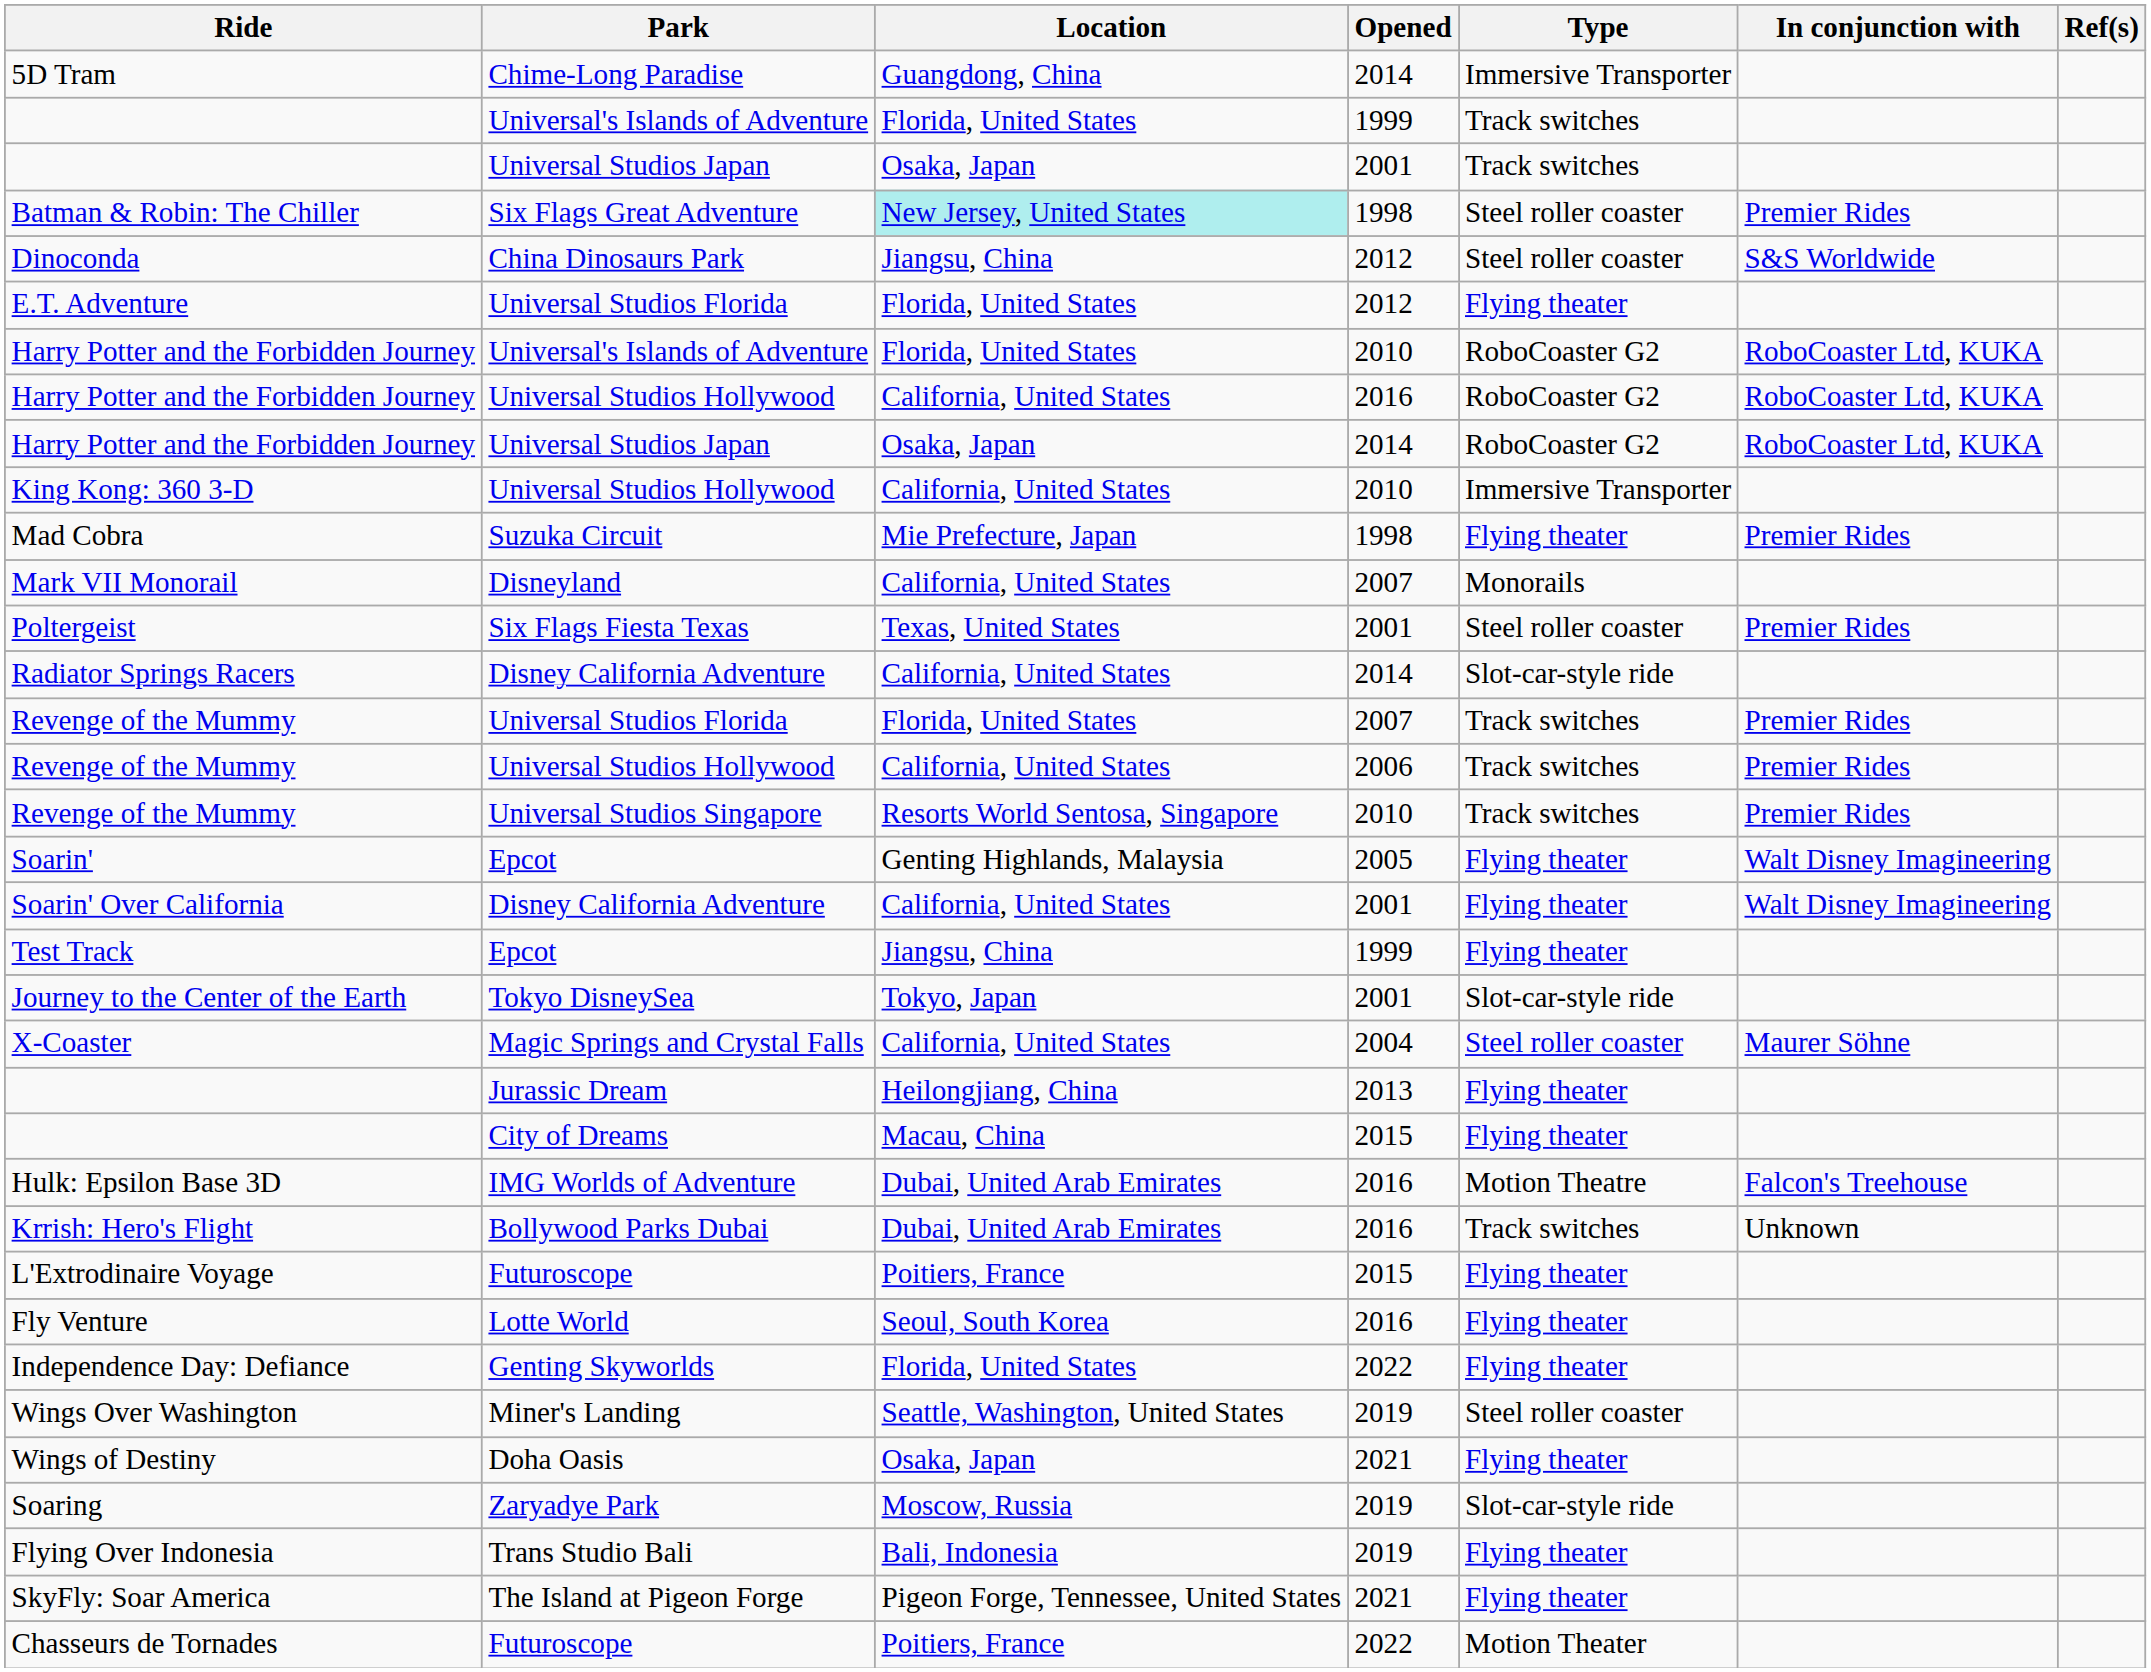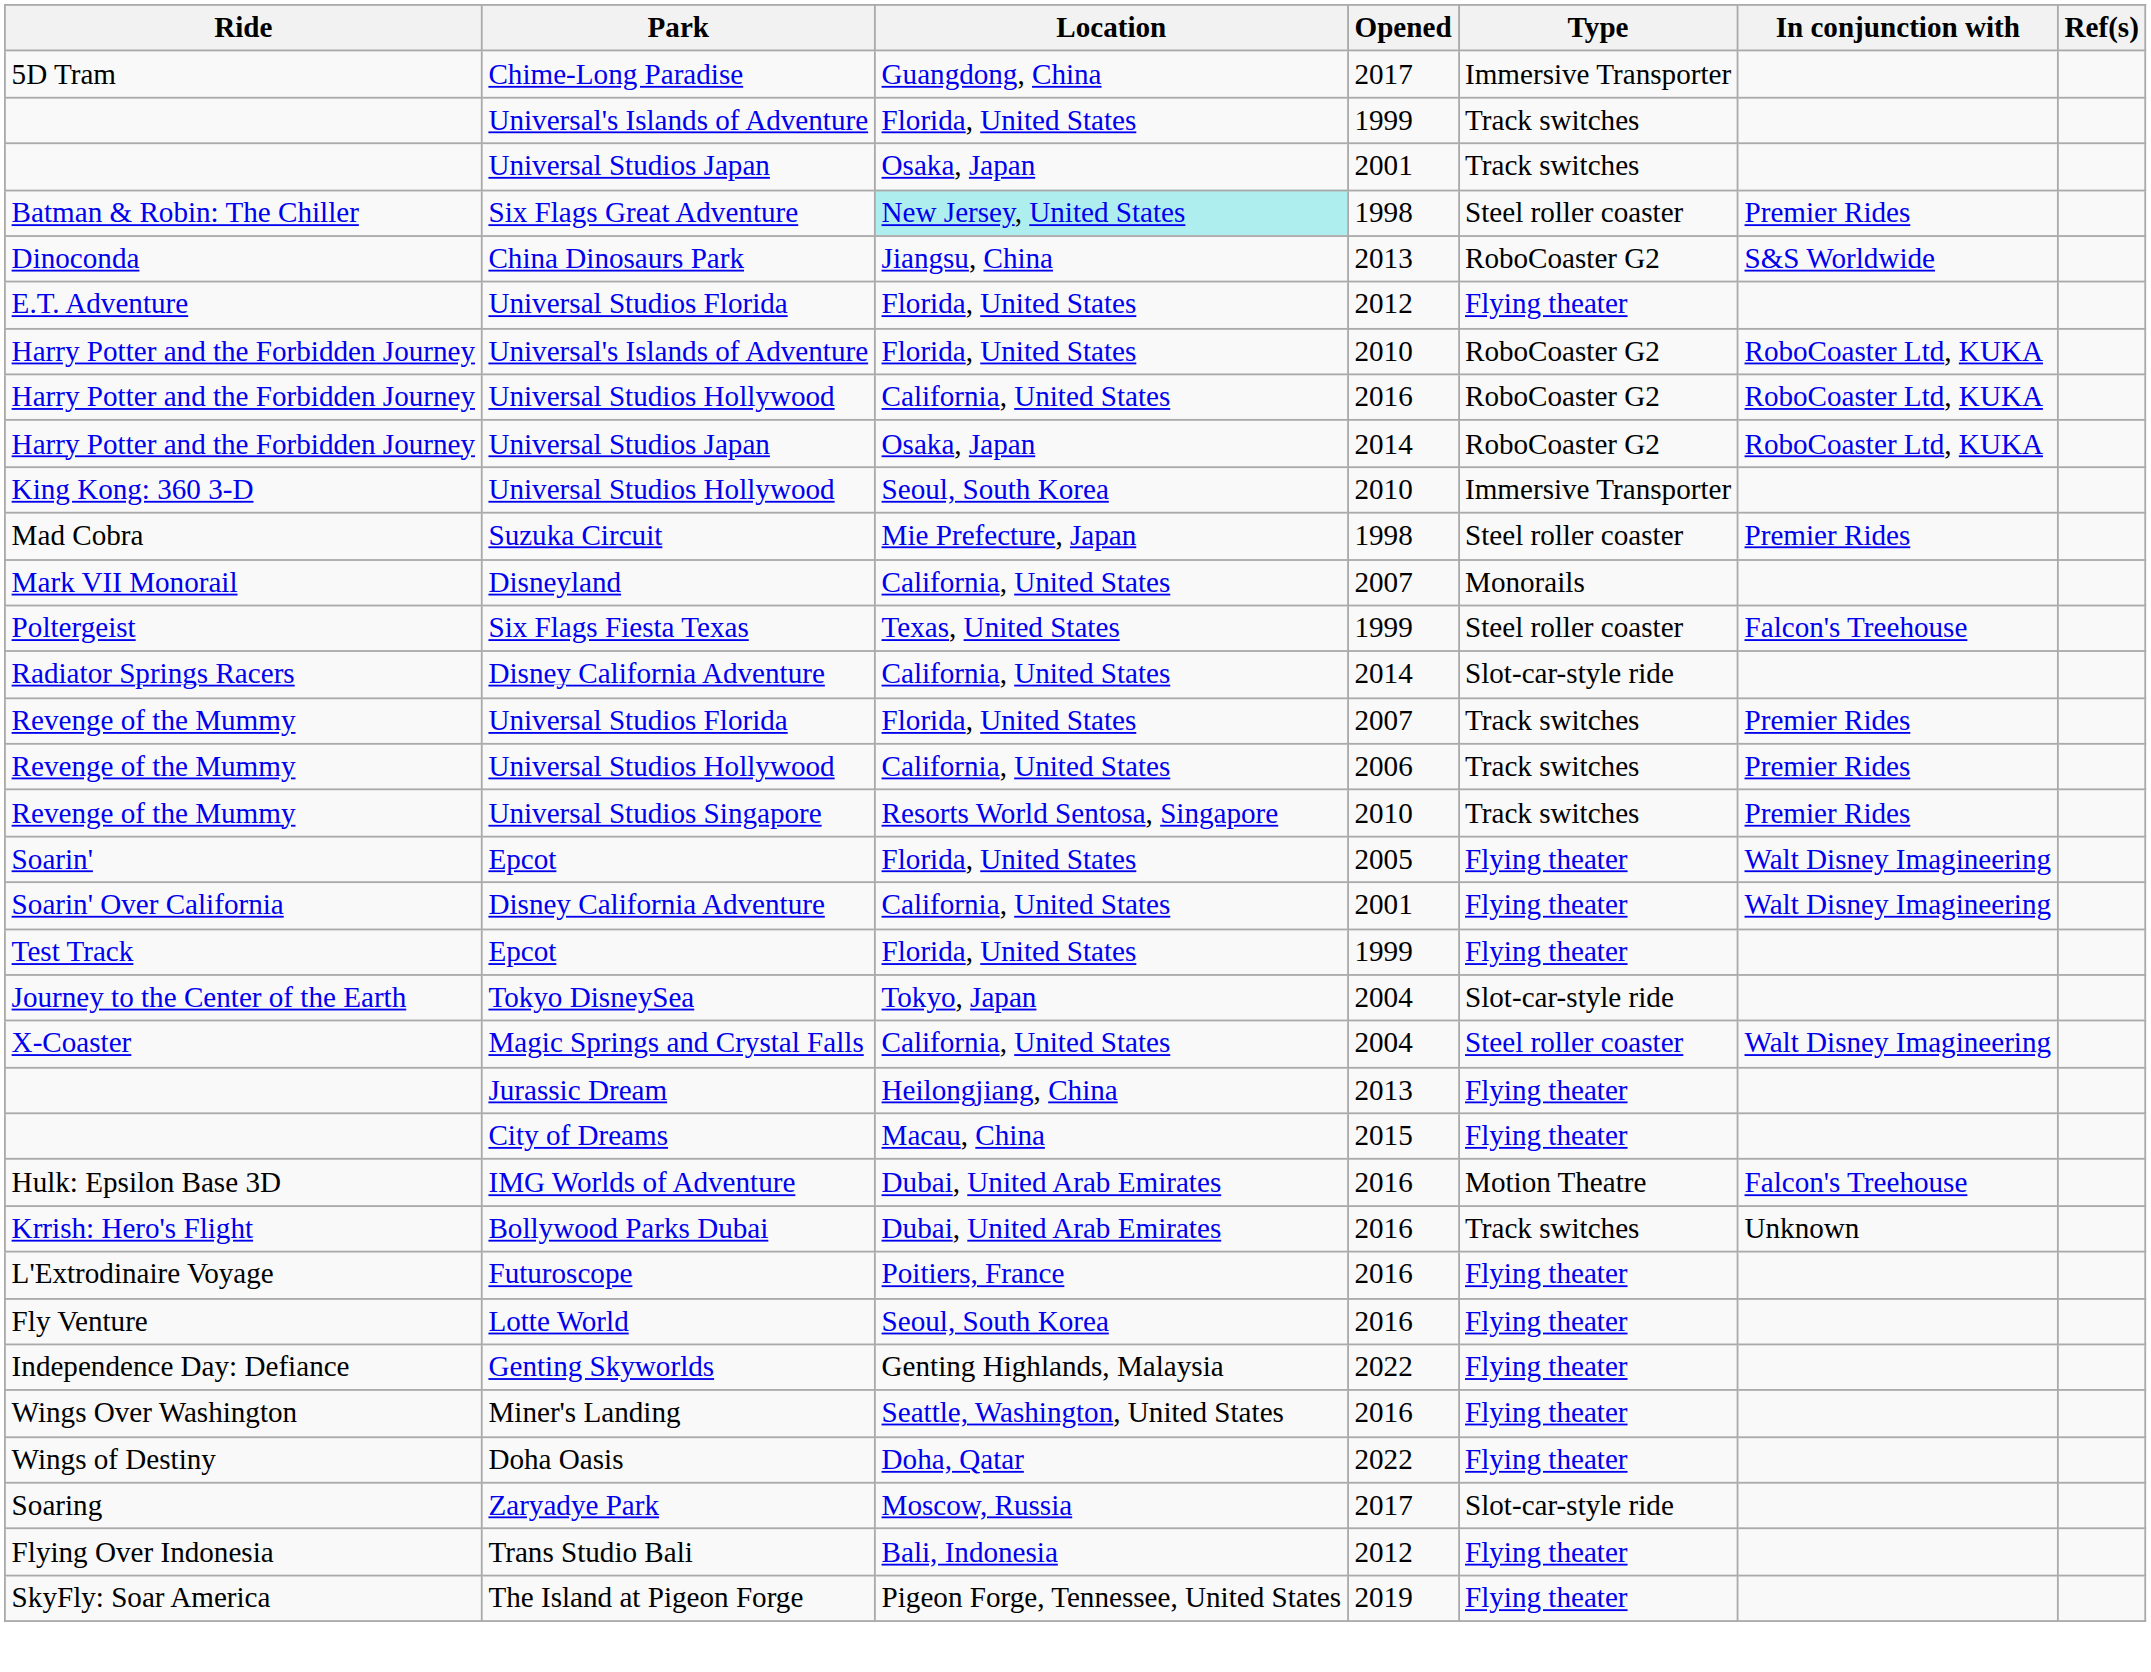 <table class="wikitable sortable">
 <tr>
 <th>Ride</th>
 <th>Park</th>
 <th>Location</th>
 <th>Opened</th>
 <th>Type</th>
 <th>In conjunction with</th>
 <th class="unsortable">Ref(s)</th>
 </tr>
 <tr>
 <td>5D Tram</td>
 <td><a href='#'>Chime-Long Paradise</a></td>
 <td> <a href='#'>Guangdong</a>, <a href='#'>China</a></td>
-<td>2014</td>
+<td>2017</td>
 <td>Immersive Transporter</td>
 <td></td>
 <td></td>
 </tr>
 <tr>
 <td></td>
 <td><a href='#'>Universal's Islands of Adventure</a></td>
 <td> <a href='#'>Florida</a>, <a href='#'>United States</a></td>
 <td>1999</td>
 <td>Track switches</td>
 <td></td>
 <td></td>
 </tr>
 <tr>
 <td></td>
 <td><a href='#'>Universal Studios Japan</a></td>
 <td> <a href='#'>Osaka</a>, <a href='#'>Japan</a></td>
 <td>2001</td>
 <td>Track switches</td>
 <td></td>
 <td></td>
 </tr>
 <tr>
 <td><a href='#'>Batman & Robin: The Chiller</a></td>
 <td><a href='#'>Six Flags Great Adventure</a></td>
 <td style="background: paleturquoise;"> <a href='#'>New Jersey</a>, <a href='#'>United States</a></td>
 <td>1998</td>
 <td>Steel roller coaster</td>
 <td><a href='#'>Premier Rides</a></td>
 <td></td>
 </tr>
 <tr>
 <td><a href='#'>Dinoconda</a></td>
 <td><a href='#'>China Dinosaurs Park</a></td>
 <td> <a href='#'>Jiangsu</a>, <a href='#'>China</a></td>
-<td>2012</td>
-<td>Steel roller coaster</td>
+<td>2013</td>
+<td>RoboCoaster G2</td>
 <td><a href='#'>S&S Worldwide</a></td>
 <td></td>
 </tr>
 <tr>
 <td><a href='#'>E.T. Adventure</a></td>
 <td><a href='#'>Universal Studios Florida</a></td>
 <td> <a href='#'>Florida</a>, <a href='#'>United States</a></td>
 <td>2012</td>
 <td><a href='#'>Flying theater</a></td>
 <td></td>
 <td></td>
 </tr>
 <tr>
 <td><a href='#'>Harry Potter and the Forbidden Journey</a></td>
 <td><a href='#'>Universal's Islands of Adventure</a></td>
 <td> <a href='#'>Florida</a>, <a href='#'>United States</a></td>
 <td>2010</td>
 <td>RoboCoaster G2</td>
 <td><a href='#'>RoboCoaster Ltd</a>, <a href='#'>KUKA</a></td>
 <td></td>
 </tr>
 <tr>
 <td><a href='#'>Harry Potter and the Forbidden Journey</a></td>
 <td><a href='#'>Universal Studios Hollywood</a></td>
 <td> <a href='#'>California</a>, <a href='#'>United States</a></td>
 <td>2016</td>
 <td>RoboCoaster G2</td>
 <td><a href='#'>RoboCoaster Ltd</a>, <a href='#'>KUKA</a></td>
 <td></td>
 </tr>
 <tr>
 <td><a href='#'>Harry Potter and the Forbidden Journey</a></td>
 <td><a href='#'>Universal Studios Japan</a></td>
 <td> <a href='#'>Osaka</a>, <a href='#'>Japan</a></td>
 <td>2014</td>
 <td>RoboCoaster G2</td>
 <td><a href='#'>RoboCoaster Ltd</a>, <a href='#'>KUKA</a></td>
 <td></td>
 </tr>
 <tr>
 <td><a href='#'>King Kong: 360 3-D</a></td>
 <td><a href='#'>Universal Studios Hollywood</a></td>
-<td> <a href='#'>California</a>, <a href='#'>United States</a></td>
+<td> <a href='#'>Seoul, South Korea</a></td>
 <td>2010</td>
 <td>Immersive Transporter</td>
 <td></td>
 <td></td>
 </tr>
 <tr>
 <td>Mad Cobra</td>
 <td><a href='#'>Suzuka Circuit</a></td>
 <td> <a href='#'>Mie Prefecture</a>, <a href='#'>Japan</a></td>
 <td>1998</td>
-<td><a href='#'>Flying theater</a></td>
+<td>Steel roller coaster</td>
 <td><a href='#'>Premier Rides</a></td>
 <td></td>
 </tr>
 <tr>
 <td><a href='#'>Mark VII Monorail</a></td>
 <td><a href='#'>Disneyland</a></td>
 <td> <a href='#'>California</a>, <a href='#'>United States</a></td>
 <td>2007</td>
 <td>Monorails</td>
 <td></td>
 <td></td>
 </tr>
 <tr>
 <td><a href='#'>Poltergeist</a></td>
 <td><a href='#'>Six Flags Fiesta Texas</a></td>
 <td> <a href='#'>Texas</a>, <a href='#'>United States</a></td>
-<td>2001</td>
+<td>1999</td>
 <td>Steel roller coaster</td>
-<td><a href='#'>Premier Rides</a></td>
+<td><a href='#'>Falcon's Treehouse</a></td>
 <td></td>
 </tr>
 <tr>
 <td><a href='#'>Radiator Springs Racers</a></td>
 <td><a href='#'>Disney California Adventure</a></td>
 <td> <a href='#'>California</a>, <a href='#'>United States</a></td>
 <td>2014</td>
 <td>Slot-car-style ride</td>
 <td></td>
 <td></td>
 </tr>
 <tr>
 <td><a href='#'>Revenge of the Mummy</a></td>
 <td><a href='#'>Universal Studios Florida</a></td>
 <td> <a href='#'>Florida</a>, <a href='#'>United States</a></td>
 <td>2007</td>
 <td>Track switches</td>
 <td><a href='#'>Premier Rides</a></td>
 <td></td>
 </tr>
 <tr>
 <td><a href='#'>Revenge of the Mummy</a></td>
 <td><a href='#'>Universal Studios Hollywood</a></td>
 <td> <a href='#'>California</a>, <a href='#'>United States</a></td>
 <td>2006</td>
 <td>Track switches</td>
 <td><a href='#'>Premier Rides</a></td>
 <td></td>
 </tr>
 <tr>
 <td><a href='#'>Revenge of the Mummy</a></td>
 <td><a href='#'>Universal Studios Singapore</a></td>
 <td> <a href='#'>Resorts World Sentosa</a>, <a href='#'>Singapore</a></td>
 <td>2010</td>
 <td>Track switches</td>
 <td><a href='#'>Premier Rides</a></td>
 <td></td>
 </tr>
 <tr>
 <td><a href='#'>Soarin'</a></td>
 <td><a href='#'>Epcot</a></td>
-<td> Genting Highlands, Malaysia</td>
+<td> <a href='#'>Florida</a>, <a href='#'>United States</a></td>
 <td>2005</td>
 <td><a href='#'>Flying theater</a></td>
 <td><a href='#'>Walt Disney Imagineering</a></td>
 <td></td>
 </tr>
 <tr>
 <td><a href='#'>Soarin' Over California</a></td>
 <td><a href='#'>Disney California Adventure</a></td>
 <td> <a href='#'>California</a>, <a href='#'>United States</a></td>
 <td>2001</td>
 <td><a href='#'>Flying theater</a></td>
 <td><a href='#'>Walt Disney Imagineering</a></td>
 <td></td>
 </tr>
 <tr>
 <td><a href='#'>Test Track</a></td>
 <td><a href='#'>Epcot</a></td>
-<td> <a href='#'>Jiangsu</a>, <a href='#'>China</a></td>
+<td> <a href='#'>Florida</a>, <a href='#'>United States</a></td>
 <td>1999</td>
 <td><a href='#'>Flying theater</a></td>
 <td></td>
 <td></td>
 </tr>
 <tr>
 <td><a href='#'>Journey to the Center of the Earth</a></td>
 <td><a href='#'>Tokyo DisneySea</a></td>
 <td> <a href='#'>Tokyo</a>, <a href='#'>Japan</a></td>
-<td>2001</td>
+<td>2004</td>
 <td>Slot-car-style ride</td>
 <td></td>
 </tr>
 <tr>
 <td><a href='#'>X-Coaster</a></td>
 <td><a href='#'>Magic Springs and Crystal Falls</a></td>
 <td> <a href='#'>California</a>, <a href='#'>United States</a></td>
 <td>2004</td>
 <td><a href='#'>Steel roller coaster</a></td>
-<td><a href='#'>Maurer Söhne</a></td>
+<td><a href='#'>Walt Disney Imagineering</a></td>
 <td></td>
 </tr>
 <tr>
 <td></td>
 <td><a href='#'>Jurassic Dream</a></td>
 <td> <a href='#'>Heilongjiang</a>, <a href='#'>China</a></td>
 <td>2013</td>
 <td><a href='#'>Flying theater</a></td>
 <td></td>
 <td></td>
 </tr>
 <tr>
 <td></td>
 <td><a href='#'>City of Dreams</a></td>
 <td> <a href='#'>Macau</a>, <a href='#'>China</a></td>
 <td>2015</td>
 <td><a href='#'>Flying theater</a></td>
 <td></td>
 <td></td>
 </tr>
 <tr>
 <td>Hulk: Epsilon Base 3D</td>
 <td><a href='#'>IMG Worlds of Adventure</a></td>
 <td> <a href='#'>Dubai</a>, <a href='#'>United Arab Emirates</a></td>
 <td>2016</td>
 <td>Motion Theatre</td>
 <td><a href='#'>Falcon's Treehouse</a></td>
 <td></td>
 </tr>
 <tr>
 <td><a href='#'>Krrish: Hero's Flight</a></td>
 <td><a href='#'>Bollywood Parks Dubai</a></td>
 <td> <a href='#'>Dubai</a>, <a href='#'>United Arab Emirates</a></td>
 <td>2016</td>
 <td>Track switches</td>
 <td>Unknown</td>
 <td></td>
 </tr>
 <tr>
 <td>L'Extrodinaire Voyage</td>
 <td><a href='#'>Futuroscope</a></td>
 <td> <a href='#'>Poitiers, France</a></td>
-<td>2015</td>
+<td>2016</td>
 <td><a href='#'>Flying theater</a></td>
 <td></td>
 <td></td>
 </tr>
 <tr>
 <td>Fly Venture</td>
 <td><a href='#'>Lotte World</a></td>
 <td> <a href='#'>Seoul, South Korea</a></td>
 <td>2016</td>
 <td><a href='#'>Flying theater</a></td>
 <td></td>
 <td></td>
 </tr>
 <tr>
 <td>Independence Day: Defiance</td>
 <td><a href='#'>Genting Skyworlds</a></td>
-<td> <a href='#'>Florida</a>, <a href='#'>United States</a></td>
+<td> Genting Highlands, Malaysia</td>
 <td>2022</td>
 <td><a href='#'>Flying theater</a></td>
 <td></td>
 <td></td>
 </tr>
 <tr>
 <td>Wings Over Washington</td>
 <td>Miner's Landing</td>
 <td> <a href='#'>Seattle, Washington</a>, United States</td>
-<td>2019</td>
-<td>Steel roller coaster</td>
+<td>2016</td>
+<td><a href='#'>Flying theater</a></td>
 <td></td>
 <td></td>
 </tr>
 <tr>
 <td>Wings of Destiny</td>
 <td>Doha Oasis</td>
-<td> <a href='#'>Osaka</a>, <a href='#'>Japan</a></td>
-<td>2021</td>
+<td> <a href='#'>Doha, Qatar</a></td>
+<td>2022</td>
 <td><a href='#'>Flying theater</a></td>
 <td></td>
 <td></td>
 </tr>
 <tr>
 <td>Soaring</td>
 <td><a href='#'>Zaryadye Park</a></td>
 <td> <a href='#'>Moscow, Russia</a></td>
-<td>2019</td>
+<td>2017</td>
 <td>Slot-car-style ride</td>
 <td></td>
 <td></td>
 </tr>
 <tr>
 <td>Flying Over Indonesia</td>
 <td>Trans Studio Bali</td>
 <td> <a href='#'>Bali, Indonesia</a></td>
-<td>2019</td>
+<td>2012</td>
 <td><a href='#'>Flying theater</a></td>
 <td></td>
 <td></td>
 </tr>
 <tr>
 <td>SkyFly: Soar America</td>
 <td>The Island at Pigeon Forge</td>
 <td> Pigeon Forge, Tennessee, United States</td>
-<td>2021</td>
+<td>2019</td>
 <td><a href='#'>Flying theater</a></td>
 <td></td>
 <td></td>
 </tr>
-<tr>
-<td>Chasseurs de Tornades</td>
-<td><a href='#'>Futuroscope</a></td>
-<td> <a href='#'>Poitiers, France</a></td>
-<td>2022</td>
-<td>Motion Theater</td>
-<td></td>
-<td></td>
-</tr>
 </table>
